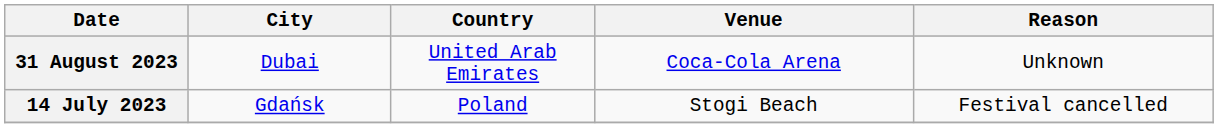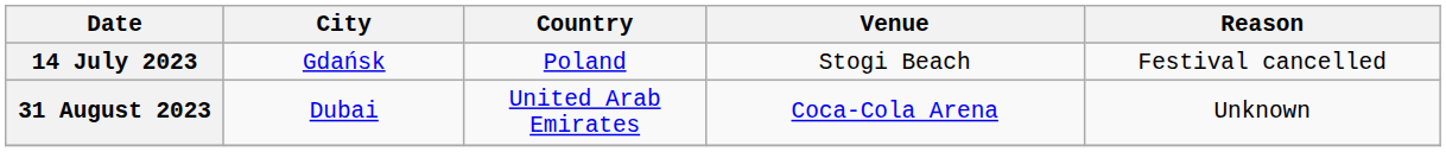 <table class="wikitable plainrowheaders" style="text-align:center;">
 <tr>
 <th scope="col" style="width:9em;">Date</th>
 <th scope="col" style="width:10em;">City</th>
 <th scope="col" style="width:10em;">Country</th>
 <th scope="col" style="width:16em;">Venue</th>
 <th scope="col" style="width:15em;">Reason</th>
 </tr>
 <tr>
+<th scope="row" style="text-align:center;">14 July 2023</th>
+<td><a href='#'>Gdańsk</a></td>
+<td><a href='#'>Poland</a></td>
+<td>Stogi Beach</td>
+<td>Festival cancelled</td>
+</tr>
+<tr>
 <th scope="row" style="text-align:center;">31 August 2023</th>
 <td><a href='#'>Dubai</a></td>
 <td><a href='#'>United Arab Emirates</a></td>
 <td><a href='#'>Coca-Cola Arena</a></td>
 <td>Unknown</td>
 </tr>
 <tr>
-<th scope="row" style="text-align:center;">14 July 2023</th>
-<td><a href='#'>Gdańsk</a></td>
-<td><a href='#'>Poland</a></td>
-<td>Stogi Beach</td>
-<td>Festival cancelled</td>
-</tr>
-<tr>
 </tr>
 </table>
